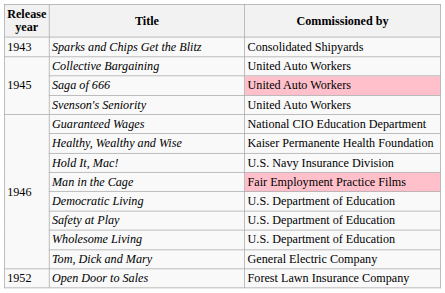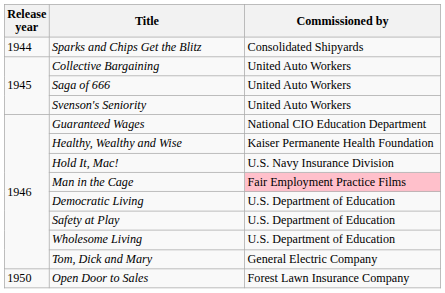 <table class="wikitable sortable">
 <tr>
 <th scope="col" style="width: 25px;">Release year</th>
 <th scope="col" style="width: 250px;">Title</th>
 <th scope="col" style="width: 250px;">Commissioned by</th>
 </tr>
 <tr>
-<td>1943</td>
+<td>1944</td>
 <td><em>Sparks and Chips Get the Blitz</em></td>
 <td>Consolidated Shipyards</td>
 </tr>
 <tr>
 <td rowspan=3>1945</td>
 <td><em>Collective Bargaining</em></td>
 <td>United Auto Workers</td>
 </tr>
 <tr>
 <td><em>Saga of 666</em></td>
-<td style="background: pink;">United Auto Workers</td>
+<td>United Auto Workers</td>
 </tr>
 <tr>
 <td><em>Svenson's Seniority</em></td>
 <td>United Auto Workers</td>
 </tr>
 <tr>
 <td rowspan=8>1946</td>
 <td><em>Guaranteed Wages</em></td>
 <td>National CIO Education Department</td>
 </tr>
 <tr>
 <td><em>Healthy, Wealthy and Wise</em></td>
 <td>Kaiser Permanente Health Foundation</td>
 </tr>
 <tr>
 <td><em>Hold It, Mac!</em></td>
 <td>U.S. Navy Insurance Division</td>
 </tr>
 <tr>
 <td><em>Man in the Cage</em></td>
 <td style="background: pink;">Fair Employment Practice Films</td>
 </tr>
 <tr>
 <td><em>Democratic Living</em></td>
 <td>U.S. Department of Education</td>
 </tr>
 <tr>
 <td><em>Safety at Play</em></td>
 <td>U.S. Department of Education</td>
 </tr>
 <tr>
 <td><em>Wholesome Living</em></td>
 <td>U.S. Department of Education</td>
 </tr>
 <tr>
 <td><em>Tom, Dick and Mary</em></td>
 <td>General Electric Company</td>
 </tr>
 <tr>
-<td>1952</td>
+<td>1950</td>
 <td><em>Open Door to Sales</em></td>
 <td>Forest Lawn Insurance Company</td>
 </tr>
 </table>
